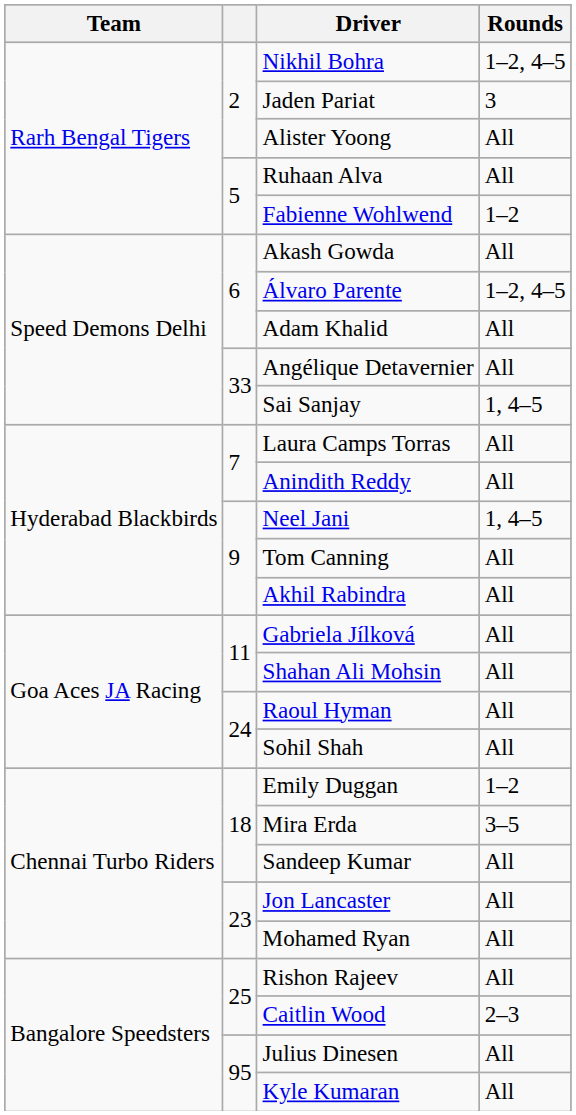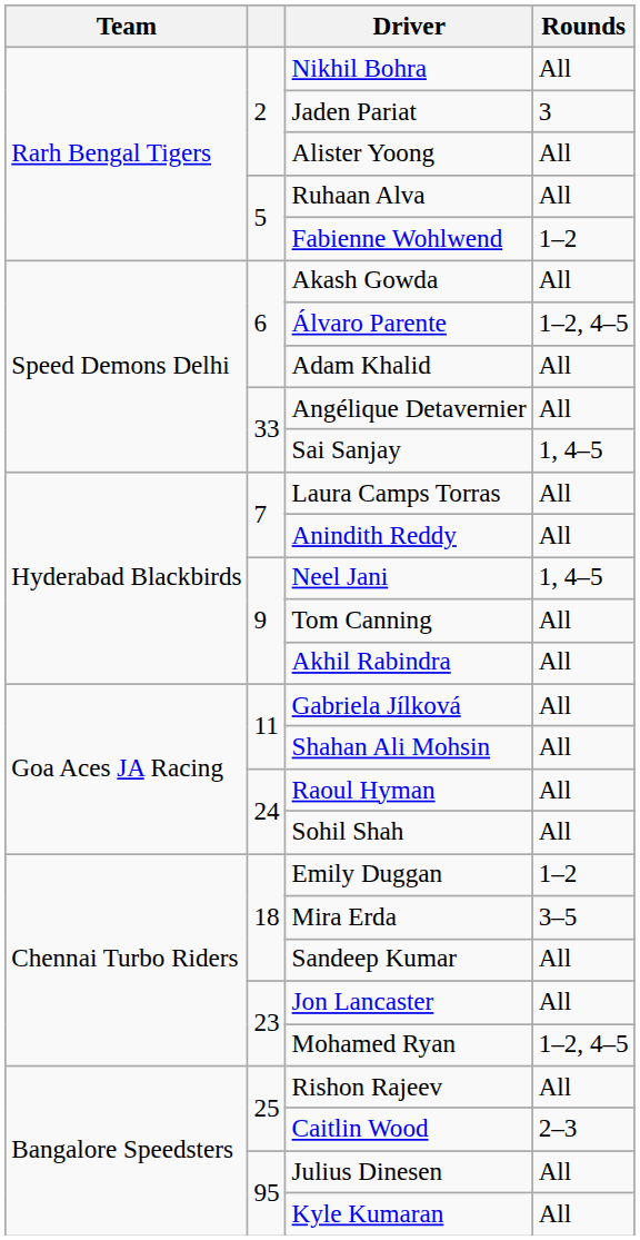 <table class="wikitable" style="font-size: 85%;">
 <tr>
 <th>Team</th>
 <th></th>
 <th>Driver</th>
 <th>Rounds</th>
 </tr>
 <tr>
 <td rowspan=5><a href='#'>Rarh Bengal Tigers</a></td>
 <td rowspan=3>2</td>
 <td> <a href='#'>Nikhil Bohra</a></td>
-<td nowrap>1–2, 4–5</td>
+<td>All</td>
 </tr>
 <tr>
 <td> Jaden Pariat</td>
 <td>3</td>
 </tr>
 <tr>
 <td> Alister Yoong</td>
 <td>All</td>
 </tr>
 <tr>
 <td rowspan=2>5</td>
 <td> Ruhaan Alva</td>
 <td>All</td>
 </tr>
 <tr>
 <td> <a href='#'>Fabienne Wohlwend</a></td>
 <td>1–2</td>
 </tr>
 <tr>
 <td rowspan=5>Speed Demons Delhi</td>
 <td rowspan=3>6</td>
 <td> Akash Gowda</td>
 <td>All</td>
 </tr>
 <tr>
 <td> <a href='#'>Álvaro Parente</a></td>
 <td>1–2, 4–5</td>
 </tr>
 <tr>
 <td> Adam Khalid</td>
 <td>All</td>
 </tr>
 <tr>
 <td rowspan=2>33</td>
 <td nowrap> Angélique Detavernier</td>
 <td>All</td>
 </tr>
 <tr>
 <td> Sai Sanjay</td>
 <td>1, 4–5</td>
 </tr>
 <tr>
 <td rowspan="5">Hyderabad Blackbirds</td>
 <td rowspan=2>7</td>
 <td> Laura Camps Torras</td>
 <td>All</td>
 </tr>
 <tr>
 <td> <a href='#'>Anindith Reddy</a></td>
 <td>All</td>
 </tr>
 <tr>
 <td rowspan=3>9</td>
 <td> <a href='#'>Neel Jani</a></td>
 <td>1, 4–5</td>
 </tr>
 <tr>
 <td> Tom Canning</td>
 <td>All</td>
 </tr>
 <tr>
 <td> <a href='#'>Akhil Rabindra</a></td>
 <td>All</td>
 </tr>
 <tr>
 <td rowspan=4>Goa Aces <a href='#'>JA</a> Racing</td>
 <td rowspan=2>11</td>
 <td> <a href='#'>Gabriela Jílková</a></td>
 <td>All</td>
 </tr>
 <tr>
 <td> <a href='#'>Shahan Ali Mohsin</a></td>
 <td>All</td>
 </tr>
 <tr>
 <td rowspan=2>24</td>
 <td> <a href='#'>Raoul Hyman</a></td>
 <td>All</td>
 </tr>
 <tr>
 <td> Sohil Shah</td>
 <td>All</td>
 </tr>
 <tr>
 <td nowrap rowspan=5>Chennai Turbo Riders</td>
 <td rowspan=3>18</td>
 <td> Emily Duggan</td>
 <td>1–2</td>
 </tr>
 <tr>
 <td> Mira Erda</td>
 <td>3–5</td>
 </tr>
 <tr>
 <td> Sandeep Kumar</td>
 <td>All</td>
 </tr>
 <tr>
 <td rowspan=2>23</td>
 <td> <a href='#'>Jon Lancaster</a></td>
 <td>All</td>
 </tr>
 <tr>
 <td> Mohamed Ryan</td>
-<td>All</td>
+<td nowrap>1–2, 4–5</td>
 </tr>
 <tr>
 <td rowspan=4>Bangalore Speedsters</td>
 <td rowspan=2>25</td>
 <td> Rishon Rajeev</td>
 <td>All</td>
 </tr>
 <tr>
 <td> <a href='#'>Caitlin Wood</a></td>
 <td>2–3</td>
 </tr>
 <tr>
 <td rowspan=2>95</td>
 <td> Julius Dinesen</td>
 <td>All</td>
 </tr>
 <tr>
 <td> <a href='#'>Kyle Kumaran</a></td>
 <td>All</td>
 </tr>
 </table>
